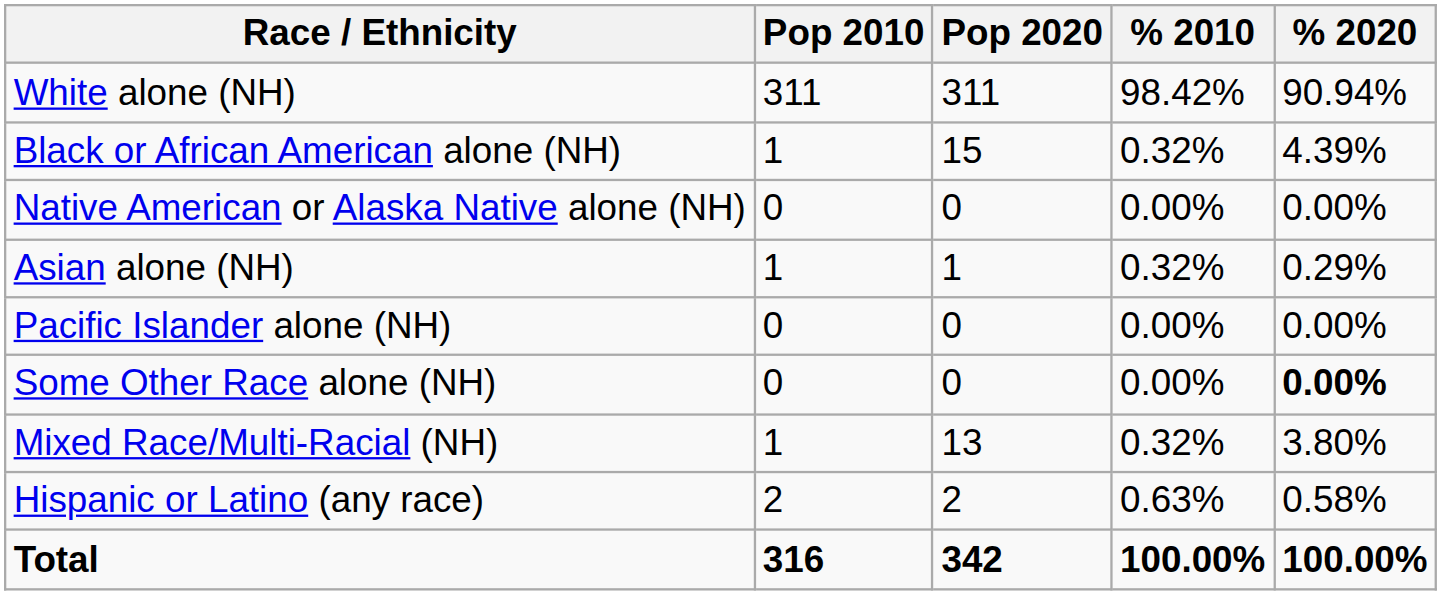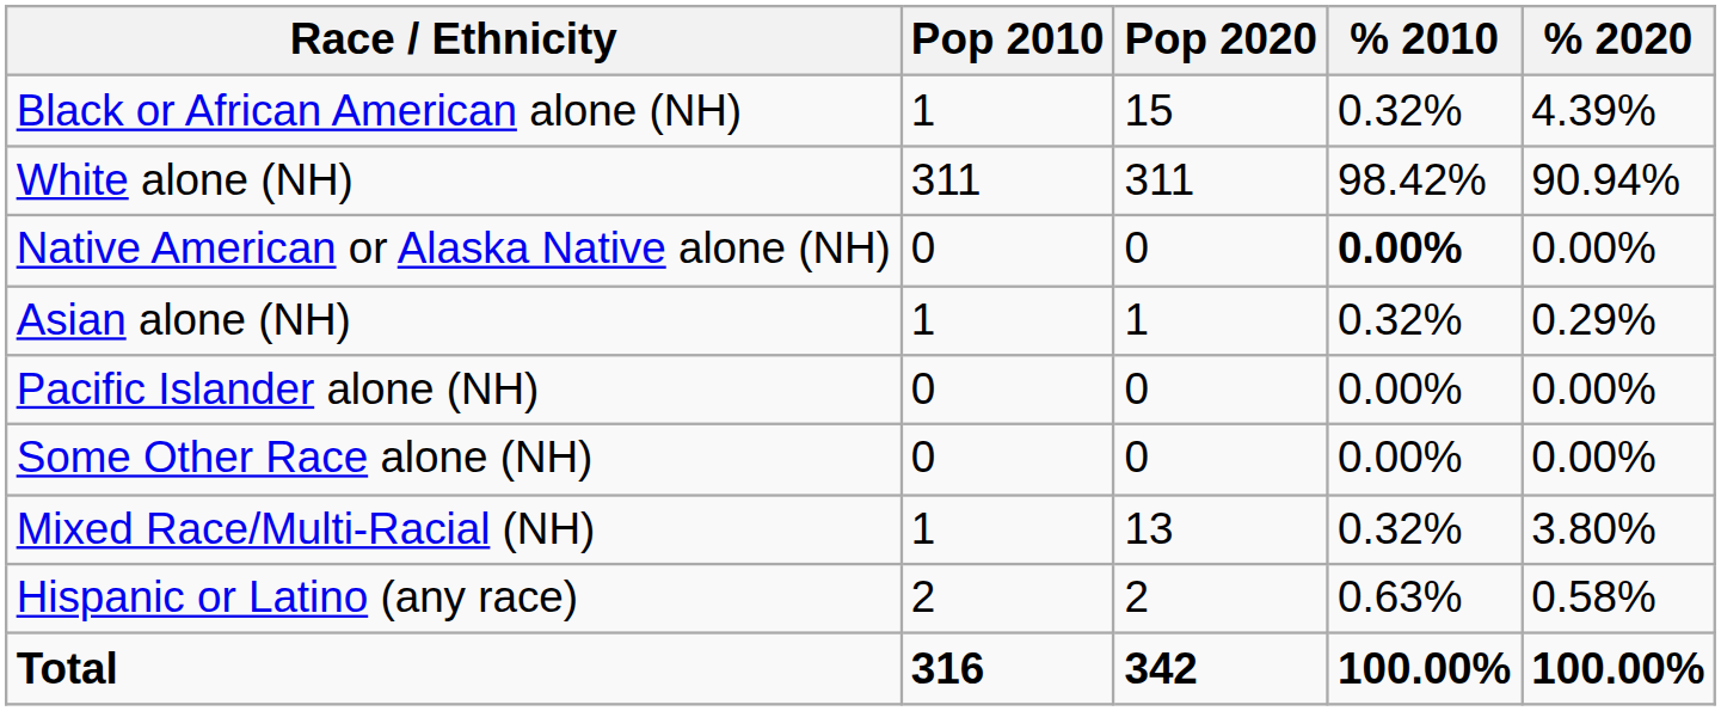 <table class="wikitable">
 <tr>
 <th>Race / Ethnicity</th>
 <th>Pop 2010</th>
 <th>Pop 2020</th>
 <th>% 2010</th>
 <th>% 2020</th>
 </tr>
 <tr>
+<td><a href='#'>Black or African American</a> alone (NH)</td>
+<td>1</td>
+<td>15</td>
+<td>0.32%</td>
+<td>4.39%</td>
+</tr>
+<tr>
 <td><a href='#'>White</a> alone (NH)</td>
 <td>311</td>
 <td>311</td>
 <td>98.42%</td>
 <td>90.94%</td>
 </tr>
 <tr>
-<td><a href='#'>Black or African American</a> alone (NH)</td>
-<td>1</td>
-<td>15</td>
-<td>0.32%</td>
-<td>4.39%</td>
-</tr>
-<tr>
 <td><a href='#'>Native American</a> or <a href='#'>Alaska Native</a> alone (NH)</td>
 <td>0</td>
 <td>0</td>
-<td>0.00%</td>
+<td><strong>0.00%</strong></td>
 <td>0.00%</td>
 </tr>
 <tr>
 <td><a href='#'>Asian</a> alone (NH)</td>
 <td>1</td>
 <td>1</td>
 <td>0.32%</td>
 <td>0.29%</td>
 </tr>
 <tr>
 <td><a href='#'>Pacific Islander</a> alone (NH)</td>
 <td>0</td>
 <td>0</td>
 <td>0.00%</td>
 <td>0.00%</td>
 </tr>
 <tr>
 <td><a href='#'>Some Other Race</a> alone (NH)</td>
 <td>0</td>
 <td>0</td>
 <td>0.00%</td>
-<td><strong>0.00%</strong></td>
+<td>0.00%</td>
 </tr>
 <tr>
 <td><a href='#'>Mixed Race/Multi-Racial</a> (NH)</td>
 <td>1</td>
 <td>13</td>
 <td>0.32%</td>
 <td>3.80%</td>
 </tr>
 <tr>
 <td><a href='#'>Hispanic or Latino</a> (any race)</td>
 <td>2</td>
 <td>2</td>
 <td>0.63%</td>
 <td>0.58%</td>
 </tr>
 <tr>
 <td><strong>Total</strong></td>
 <td><strong>316</strong></td>
 <td><strong>342</strong></td>
 <td><strong>100.00%</strong></td>
 <td><strong>100.00%</strong></td>
 </tr>
 </table>
